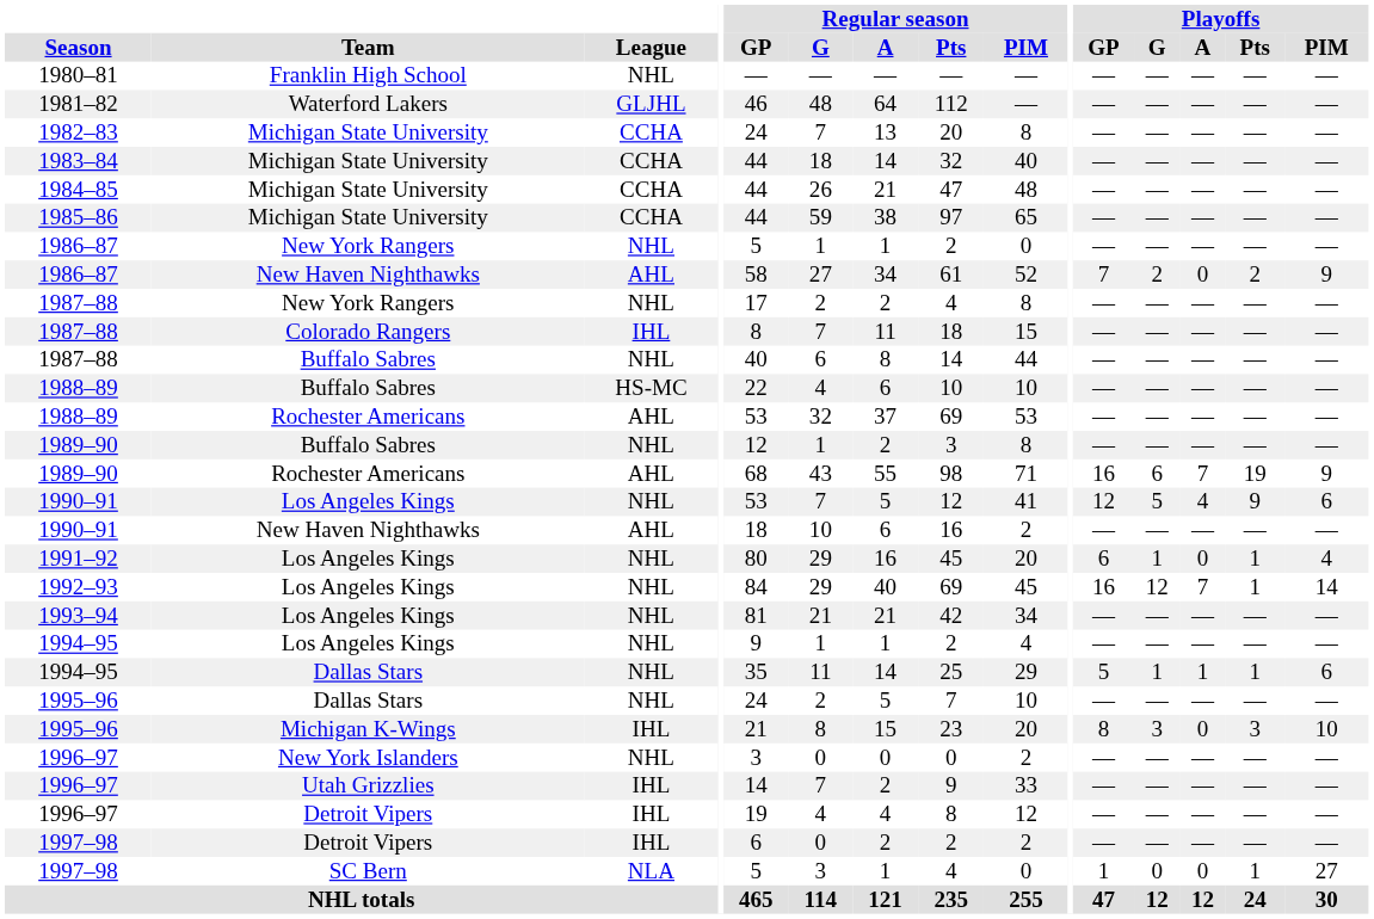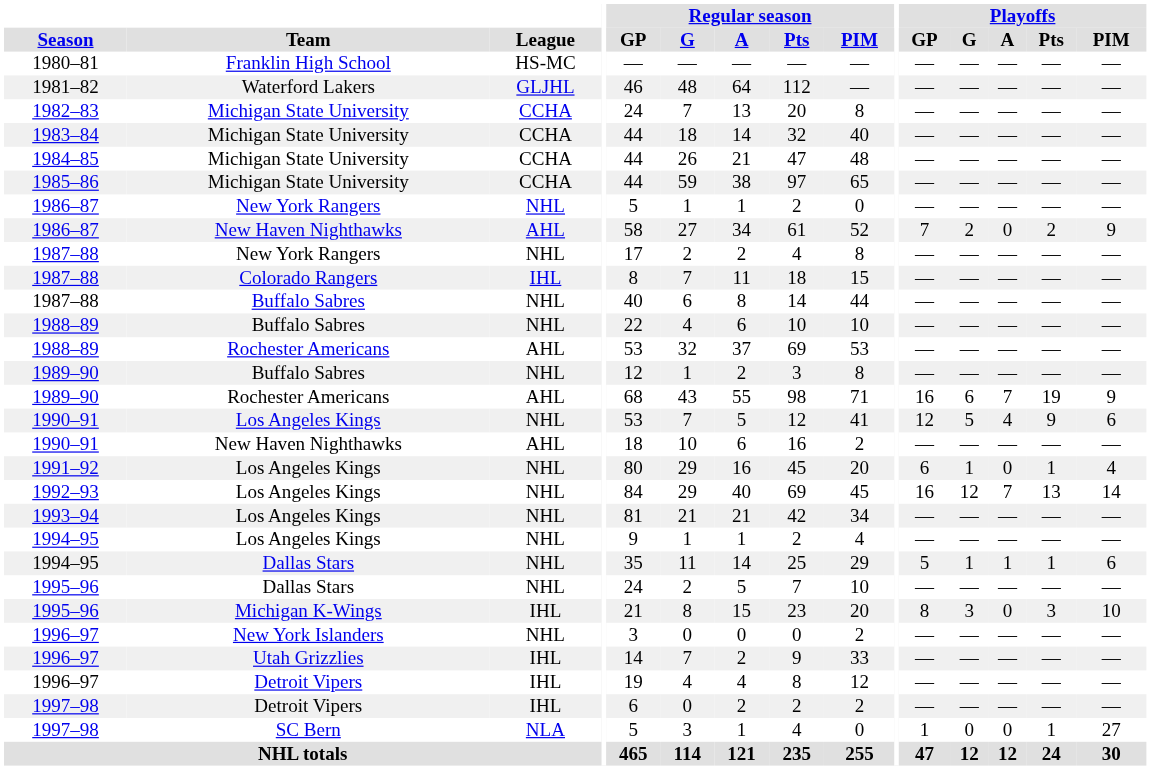 <table border="0" cellpadding="1" cellspacing="0" style="text-align:center; width:60em">
 <tr bgcolor="#e0e0e0">
 <th colspan="3" bgcolor="#ffffff"></th>
 <th rowspan="99" bgcolor="#ffffff"></th>
 <th colspan="5"><a href='#'>Regular season</a></th>
 <th rowspan="99" bgcolor="#ffffff"></th>
 <th colspan="5"><a href='#'>Playoffs</a></th>
 </tr>
 <tr bgcolor="#e0e0e0">
 <th><a href='#'>Season</a></th>
 <th>Team</th>
 <th>League</th>
 <th>GP</th>
 <th><a href='#'>G</a></th>
 <th><a href='#'>A</a></th>
 <th><a href='#'>Pts</a></th>
 <th><a href='#'>PIM</a></th>
 <th>GP</th>
 <th>G</th>
 <th>A</th>
 <th>Pts</th>
 <th>PIM</th>
 </tr>
 <tr>
 <td>1980–81</td>
 <td><a href='#'>Franklin High School</a></td>
-<td>NHL</td>
+<td>HS-MC</td>
 <td>—</td>
 <td>—</td>
 <td>—</td>
 <td>—</td>
 <td>—</td>
 <td>—</td>
 <td>—</td>
 <td>—</td>
 <td>—</td>
 <td>—</td>
 </tr>
 <tr bgcolor="#f0f0f0">
 <td>1981–82</td>
 <td>Waterford Lakers</td>
 <td><a href='#'>GLJHL</a></td>
 <td>46</td>
 <td>48</td>
 <td>64</td>
 <td>112</td>
 <td>—</td>
 <td>—</td>
 <td>—</td>
 <td>—</td>
 <td>—</td>
 <td>—</td>
 </tr>
 <tr>
 <td><a href='#'>1982–83</a></td>
 <td><a href='#'>Michigan State University</a></td>
 <td><a href='#'>CCHA</a></td>
 <td>24</td>
 <td>7</td>
 <td>13</td>
 <td>20</td>
 <td>8</td>
 <td>—</td>
 <td>—</td>
 <td>—</td>
 <td>—</td>
 <td>—</td>
 </tr>
 <tr bgcolor="#f0f0f0">
 <td><a href='#'>1983–84</a></td>
 <td>Michigan State University</td>
 <td>CCHA</td>
 <td>44</td>
 <td>18</td>
 <td>14</td>
 <td>32</td>
 <td>40</td>
 <td>—</td>
 <td>—</td>
 <td>—</td>
 <td>—</td>
 <td>—</td>
 </tr>
 <tr>
 <td><a href='#'>1984–85</a></td>
 <td>Michigan State University</td>
 <td>CCHA</td>
 <td>44</td>
 <td>26</td>
 <td>21</td>
 <td>47</td>
 <td>48</td>
 <td>—</td>
 <td>—</td>
 <td>—</td>
 <td>—</td>
 <td>—</td>
 </tr>
 <tr bgcolor="#f0f0f0">
 <td><a href='#'>1985–86</a></td>
 <td>Michigan State University</td>
 <td>CCHA</td>
 <td>44</td>
 <td>59</td>
 <td>38</td>
 <td>97</td>
 <td>65</td>
 <td>—</td>
 <td>—</td>
 <td>—</td>
 <td>—</td>
 <td>—</td>
 </tr>
 <tr>
 <td><a href='#'>1986–87</a></td>
 <td><a href='#'>New York Rangers</a></td>
 <td><a href='#'>NHL</a></td>
 <td>5</td>
 <td>1</td>
 <td>1</td>
 <td>2</td>
 <td>0</td>
 <td>—</td>
 <td>—</td>
 <td>—</td>
 <td>—</td>
 <td>—</td>
 </tr>
 <tr bgcolor="#f0f0f0">
 <td><a href='#'>1986–87</a></td>
 <td><a href='#'>New Haven Nighthawks</a></td>
 <td><a href='#'>AHL</a></td>
 <td>58</td>
 <td>27</td>
 <td>34</td>
 <td>61</td>
 <td>52</td>
 <td>7</td>
 <td>2</td>
 <td>0</td>
 <td>2</td>
 <td>9</td>
 </tr>
 <tr>
 <td><a href='#'>1987–88</a></td>
 <td>New York Rangers</td>
 <td>NHL</td>
 <td>17</td>
 <td>2</td>
 <td>2</td>
 <td>4</td>
 <td>8</td>
 <td>—</td>
 <td>—</td>
 <td>—</td>
 <td>—</td>
 <td>—</td>
 </tr>
 <tr bgcolor="#f0f0f0">
 <td><a href='#'>1987–88</a></td>
 <td><a href='#'>Colorado Rangers</a></td>
 <td><a href='#'>IHL</a></td>
 <td>8</td>
 <td>7</td>
 <td>11</td>
 <td>18</td>
 <td>15</td>
 <td>—</td>
 <td>—</td>
 <td>—</td>
 <td>—</td>
 <td>—</td>
 </tr>
 <tr>
 <td>1987–88</td>
 <td><a href='#'>Buffalo Sabres</a></td>
 <td>NHL</td>
 <td>40</td>
 <td>6</td>
 <td>8</td>
 <td>14</td>
 <td>44</td>
 <td>—</td>
 <td>—</td>
 <td>—</td>
 <td>—</td>
 <td>—</td>
 </tr>
 <tr bgcolor="#f0f0f0">
 <td><a href='#'>1988–89</a></td>
 <td>Buffalo Sabres</td>
-<td>HS-MC</td>
+<td>NHL</td>
 <td>22</td>
 <td>4</td>
 <td>6</td>
 <td>10</td>
 <td>10</td>
 <td>—</td>
 <td>—</td>
 <td>—</td>
 <td>—</td>
 <td>—</td>
 </tr>
 <tr>
 <td><a href='#'>1988–89</a></td>
 <td><a href='#'>Rochester Americans</a></td>
 <td>AHL</td>
 <td>53</td>
 <td>32</td>
 <td>37</td>
 <td>69</td>
 <td>53</td>
 <td>—</td>
 <td>—</td>
 <td>—</td>
 <td>—</td>
 <td>—</td>
 </tr>
 <tr bgcolor="#f0f0f0">
 <td><a href='#'>1989–90</a></td>
 <td>Buffalo Sabres</td>
 <td>NHL</td>
 <td>12</td>
 <td>1</td>
 <td>2</td>
 <td>3</td>
 <td>8</td>
 <td>—</td>
 <td>—</td>
 <td>—</td>
 <td>—</td>
 <td>—</td>
 </tr>
 <tr>
 <td><a href='#'>1989–90</a></td>
 <td>Rochester Americans</td>
 <td>AHL</td>
 <td>68</td>
 <td>43</td>
 <td>55</td>
 <td>98</td>
 <td>71</td>
 <td>16</td>
 <td>6</td>
 <td>7</td>
 <td>19</td>
 <td>9</td>
 </tr>
 <tr bgcolor="#f0f0f0">
 <td><a href='#'>1990–91</a></td>
 <td><a href='#'>Los Angeles Kings</a></td>
 <td>NHL</td>
 <td>53</td>
 <td>7</td>
 <td>5</td>
 <td>12</td>
 <td>41</td>
 <td>12</td>
 <td>5</td>
 <td>4</td>
 <td>9</td>
 <td>6</td>
 </tr>
 <tr>
 <td><a href='#'>1990–91</a></td>
 <td>New Haven Nighthawks</td>
 <td>AHL</td>
 <td>18</td>
 <td>10</td>
 <td>6</td>
 <td>16</td>
 <td>2</td>
 <td>—</td>
 <td>—</td>
 <td>—</td>
 <td>—</td>
 <td>—</td>
 </tr>
 <tr bgcolor="#f0f0f0">
 <td><a href='#'>1991–92</a></td>
 <td>Los Angeles Kings</td>
 <td>NHL</td>
 <td>80</td>
 <td>29</td>
 <td>16</td>
 <td>45</td>
 <td>20</td>
 <td>6</td>
 <td>1</td>
 <td>0</td>
 <td>1</td>
 <td>4</td>
 </tr>
 <tr>
 <td><a href='#'>1992–93</a></td>
 <td>Los Angeles Kings</td>
 <td>NHL</td>
 <td>84</td>
 <td>29</td>
 <td>40</td>
 <td>69</td>
 <td>45</td>
 <td>16</td>
 <td>12</td>
 <td>7</td>
-<td>1</td>
+<td>13</td>
 <td>14</td>
 </tr>
 <tr bgcolor="#f0f0f0">
 <td><a href='#'>1993–94</a></td>
 <td>Los Angeles Kings</td>
 <td>NHL</td>
 <td>81</td>
 <td>21</td>
 <td>21</td>
 <td>42</td>
 <td>34</td>
 <td>—</td>
 <td>—</td>
 <td>—</td>
 <td>—</td>
 <td>—</td>
 </tr>
 <tr>
 <td><a href='#'>1994–95</a></td>
 <td>Los Angeles Kings</td>
 <td>NHL</td>
 <td>9</td>
 <td>1</td>
 <td>1</td>
 <td>2</td>
 <td>4</td>
 <td>—</td>
 <td>—</td>
 <td>—</td>
 <td>—</td>
 <td>—</td>
 </tr>
 <tr bgcolor="#f0f0f0">
 <td>1994–95</td>
 <td><a href='#'>Dallas Stars</a></td>
 <td>NHL</td>
 <td>35</td>
 <td>11</td>
 <td>14</td>
 <td>25</td>
 <td>29</td>
 <td>5</td>
 <td>1</td>
 <td>1</td>
 <td>1</td>
 <td>6</td>
 </tr>
 <tr>
 <td><a href='#'>1995–96</a></td>
 <td>Dallas Stars</td>
 <td>NHL</td>
 <td>24</td>
 <td>2</td>
 <td>5</td>
 <td>7</td>
 <td>10</td>
 <td>—</td>
 <td>—</td>
 <td>—</td>
 <td>—</td>
 <td>—</td>
 </tr>
 <tr bgcolor="#f0f0f0">
 <td><a href='#'>1995–96</a></td>
 <td><a href='#'>Michigan K-Wings</a></td>
 <td>IHL</td>
 <td>21</td>
 <td>8</td>
 <td>15</td>
 <td>23</td>
 <td>20</td>
 <td>8</td>
 <td>3</td>
 <td>0</td>
 <td>3</td>
 <td>10</td>
 </tr>
 <tr>
 <td><a href='#'>1996–97</a></td>
 <td><a href='#'>New York Islanders</a></td>
 <td>NHL</td>
 <td>3</td>
 <td>0</td>
 <td>0</td>
 <td>0</td>
 <td>2</td>
 <td>—</td>
 <td>—</td>
 <td>—</td>
 <td>—</td>
 <td>—</td>
 </tr>
 <tr bgcolor="#f0f0f0">
 <td><a href='#'>1996–97</a></td>
 <td><a href='#'>Utah Grizzlies</a></td>
 <td>IHL</td>
 <td>14</td>
 <td>7</td>
 <td>2</td>
 <td>9</td>
 <td>33</td>
 <td>—</td>
 <td>—</td>
 <td>—</td>
 <td>—</td>
 <td>—</td>
 </tr>
 <tr>
 <td>1996–97</td>
 <td><a href='#'>Detroit Vipers</a></td>
 <td>IHL</td>
 <td>19</td>
 <td>4</td>
 <td>4</td>
 <td>8</td>
 <td>12</td>
 <td>—</td>
 <td>—</td>
 <td>—</td>
 <td>—</td>
 <td>—</td>
 </tr>
 <tr bgcolor="#f0f0f0">
 <td><a href='#'>1997–98</a></td>
 <td>Detroit Vipers</td>
 <td>IHL</td>
 <td>6</td>
 <td>0</td>
 <td>2</td>
 <td>2</td>
 <td>2</td>
 <td>—</td>
 <td>—</td>
 <td>—</td>
 <td>—</td>
 <td>—</td>
 </tr>
 <tr>
 <td><a href='#'>1997–98</a></td>
 <td><a href='#'>SC Bern</a></td>
 <td><a href='#'>NLA</a></td>
 <td>5</td>
 <td>3</td>
 <td>1</td>
 <td>4</td>
 <td>0</td>
 <td>1</td>
 <td>0</td>
 <td>0</td>
 <td>1</td>
 <td>27</td>
 </tr>
 <tr bgcolor="#e0e0e0">
 <th colspan="3">NHL totals</th>
 <th>465</th>
 <th>114</th>
 <th>121</th>
 <th>235</th>
 <th>255</th>
 <th>47</th>
 <th>12</th>
 <th>12</th>
 <th>24</th>
 <th>30</th>
 </tr>
 </table>
